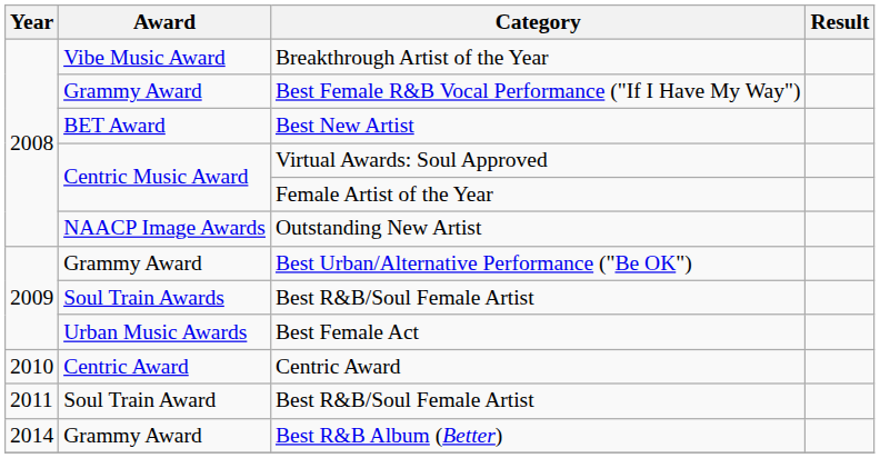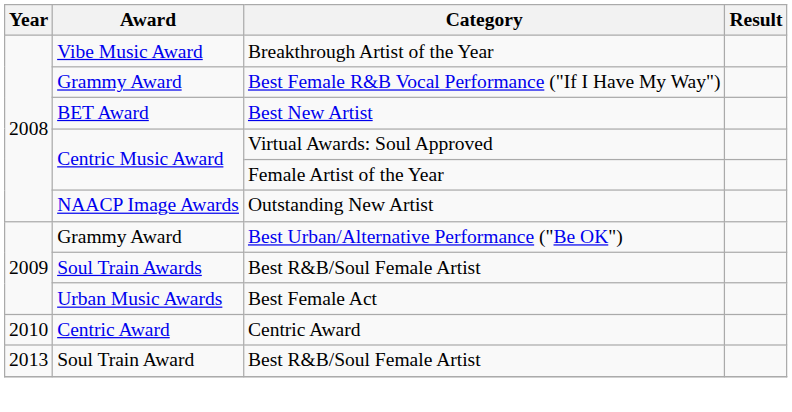 <table class="wikitable">
 <tr>
 <th>Year</th>
 <th>Award</th>
 <th>Category</th>
 <th>Result</th>
 </tr>
 <tr>
 <td rowspan="6">2008</td>
 <td><a href='#'>Vibe Music Award</a></td>
 <td>Breakthrough Artist of the Year</td>
 <td></td>
 </tr>
 <tr>
 <td><a href='#'>Grammy Award</a></td>
 <td><a href='#'>Best Female R&B Vocal Performance</a> ("If I Have My Way")</td>
 <td></td>
 </tr>
 <tr>
 <td><a href='#'>BET Award</a></td>
 <td><a href='#'>Best New Artist</a></td>
 <td></td>
 </tr>
 <tr>
 <td rowspan="2"><a href='#'>Centric Music Award</a></td>
 <td>Virtual Awards: Soul Approved</td>
 <td></td>
 </tr>
 <tr>
 <td>Female Artist of the Year</td>
 <td></td>
 </tr>
 <tr>
 <td><a href='#'>NAACP Image Awards</a></td>
 <td>Outstanding New Artist</td>
 <td></td>
 </tr>
 <tr>
 <td rowspan="3">2009</td>
 <td>Grammy Award</td>
 <td><a href='#'>Best Urban/Alternative Performance</a> ("<a href='#'>Be OK</a>")</td>
 <td></td>
 </tr>
 <tr>
 <td><a href='#'>Soul Train Awards</a></td>
 <td>Best R&B/Soul Female Artist</td>
 <td></td>
 </tr>
 <tr>
 <td><a href='#'>Urban Music Awards</a></td>
 <td>Best Female Act</td>
 <td></td>
 </tr>
 <tr>
 <td>2010</td>
 <td><a href='#'>Centric Award</a></td>
 <td>Centric Award</td>
 <td></td>
 </tr>
 <tr>
-<td>2011</td>
+<td>2013</td>
 <td>Soul Train Award</td>
 <td>Best R&B/Soul Female Artist</td>
 <td></td>
 </tr>
 <tr>
-<td>2014</td>
-<td>Grammy Award</td>
-<td><a href='#'>Best R&B Album</a> (<em><a href='#'>Better</a></em>)</td>
-<td></td>
-</tr>
-<tr>
 </tr>
 </table>
